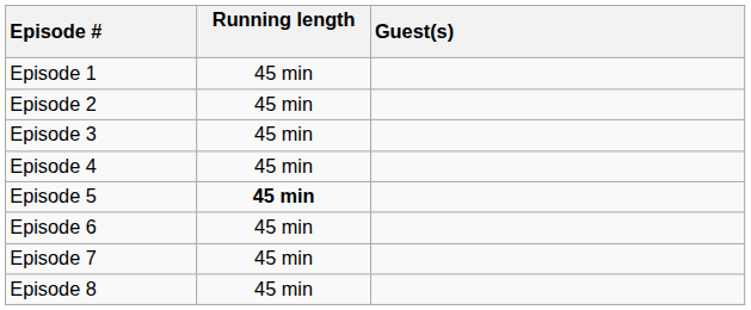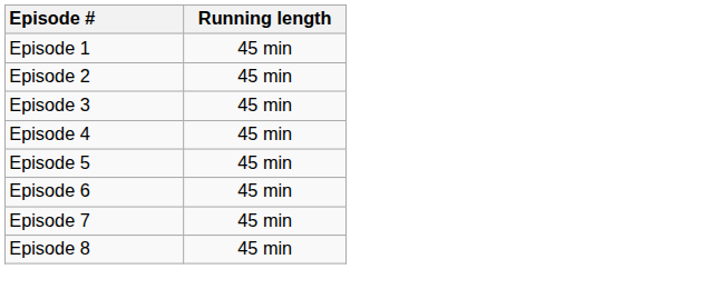 <table class="wikitable">
 <tr>
 <th style="text-align:left">Episode #</th>
 <th style="text-align:left">  Running length  </th>
-<th style="text-align:left">Guest(s)</th>
 </tr>
 <tr>
 <td style="width:150px">Episode 1</td>
 <td align=center>45 min</td>
-<td style="width:300px"></td>
 </tr>
 <tr>
 <td>Episode 2</td>
 <td align=center>45 min</td>
-<td></td>
 </tr>
 <tr>
 <td>Episode 3</td>
 <td align=center>45 min</td>
-<td></td>
 </tr>
 <tr>
 <td>Episode 4</td>
 <td align=center>45 min</td>
-<td></td>
 </tr>
 <tr>
 <td>Episode 5</td>
-<td align=center><strong>45 min</strong></td>
-<td></td>
+<td align=center>45 min</td>
 </tr>
 <tr>
 <td>Episode 6</td>
 <td align=center>45 min</td>
-<td></td>
 </tr>
 <tr>
 <td>Episode 7</td>
 <td align=center>45 min</td>
-<td></td>
 </tr>
 <tr>
 <td>Episode 8</td>
 <td align=center>45 min</td>
-<td></td>
 </tr>
 </table>
